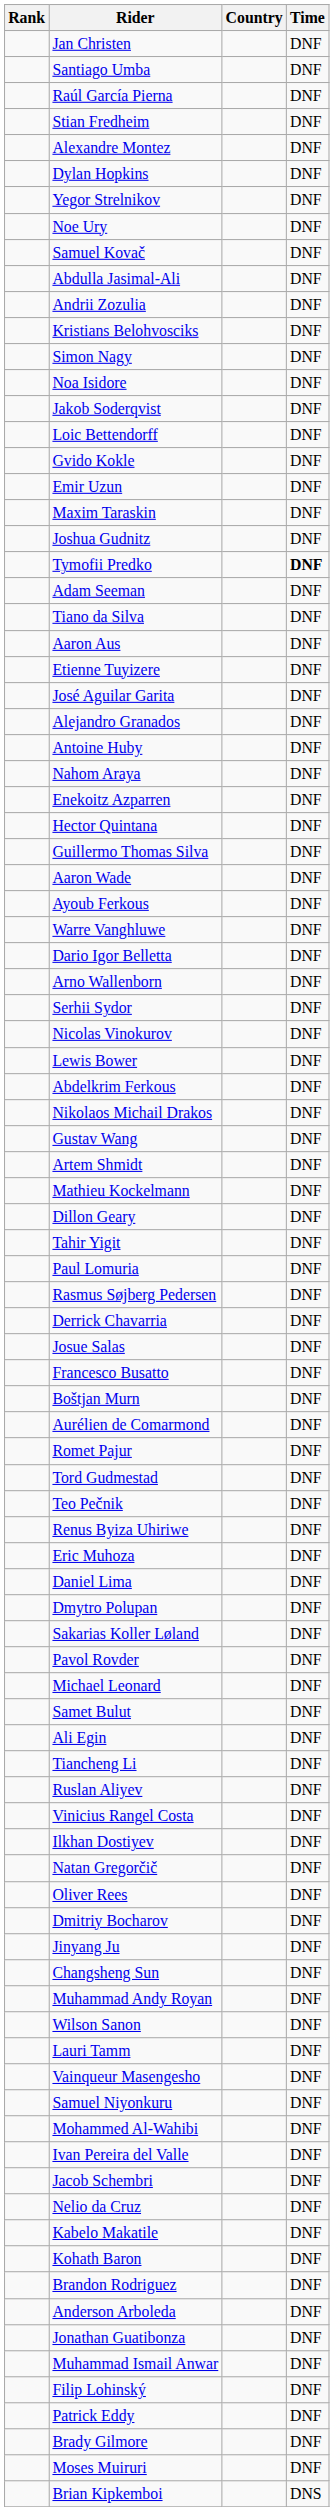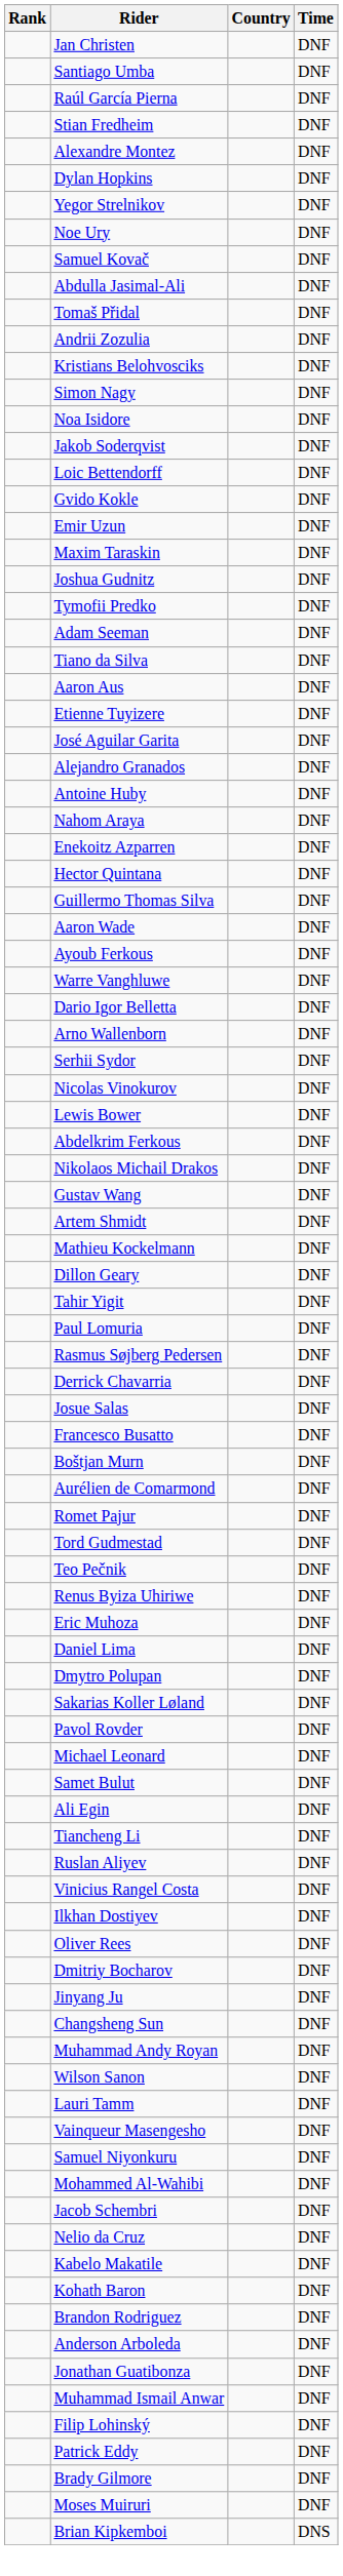 <table class="wikitable sortable" style="font-size:95%; text-align:left;">
 <tr>
 <th>Rank</th>
 <th>Rider</th>
 <th>Country</th>
 <th>Time</th>
 </tr>
 <tr>
 <td></td>
 <td><a href='#'>Jan Christen</a></td>
 <td></td>
 <td>DNF</td>
 </tr>
 <tr>
 <td></td>
 <td><a href='#'>Santiago Umba</a></td>
 <td></td>
 <td>DNF</td>
 </tr>
 <tr>
 <td></td>
 <td><a href='#'>Raúl García Pierna</a></td>
 <td></td>
 <td>DNF</td>
 </tr>
 <tr>
 <td></td>
 <td><a href='#'>Stian Fredheim</a></td>
 <td></td>
 <td>DNF</td>
 </tr>
 <tr>
 <td></td>
 <td><a href='#'>Alexandre Montez</a></td>
 <td></td>
 <td>DNF</td>
 </tr>
 <tr>
 <td></td>
 <td><a href='#'>Dylan Hopkins</a></td>
 <td></td>
 <td>DNF</td>
 </tr>
 <tr>
 <td></td>
 <td><a href='#'>Yegor Strelnikov</a></td>
 <td></td>
 <td>DNF</td>
 </tr>
 <tr>
 <td></td>
 <td><a href='#'>Noe Ury</a></td>
 <td></td>
 <td>DNF</td>
 </tr>
 <tr>
 <td></td>
 <td><a href='#'>Samuel Kovač</a></td>
 <td></td>
 <td>DNF</td>
 </tr>
 <tr>
 <td></td>
 <td><a href='#'>Abdulla Jasimal-Ali</a></td>
 <td></td>
 <td>DNF</td>
 </tr>
 <tr>
 <td></td>
+<td><a href='#'>Tomaš Přidal</a></td>
+<td></td>
+<td>DNF</td>
+</tr>
+<tr>
+<td></td>
 <td><a href='#'>Andrii Zozulia</a></td>
 <td></td>
 <td>DNF</td>
 </tr>
 <tr>
 <td></td>
 <td><a href='#'>Kristians Belohvosciks</a></td>
 <td></td>
 <td>DNF</td>
 </tr>
 <tr>
 <td></td>
 <td><a href='#'>Simon Nagy</a></td>
 <td></td>
 <td>DNF</td>
 </tr>
 <tr>
 <td></td>
 <td><a href='#'>Noa Isidore</a></td>
 <td></td>
 <td>DNF</td>
 </tr>
 <tr>
 <td></td>
 <td><a href='#'>Jakob Soderqvist</a></td>
 <td></td>
 <td>DNF</td>
 </tr>
 <tr>
 <td></td>
 <td><a href='#'>Loic Bettendorff</a></td>
 <td></td>
 <td>DNF</td>
 </tr>
 <tr>
 <td></td>
 <td><a href='#'>Gvido Kokle</a></td>
 <td></td>
 <td>DNF</td>
 </tr>
 <tr>
 <td></td>
 <td><a href='#'>Emir Uzun</a></td>
 <td></td>
 <td>DNF</td>
 </tr>
 <tr>
 <td></td>
 <td><a href='#'>Maxim Taraskin</a></td>
 <td></td>
 <td>DNF</td>
 </tr>
 <tr>
 <td></td>
 <td><a href='#'>Joshua Gudnitz</a></td>
 <td></td>
 <td>DNF</td>
 </tr>
 <tr>
 <td></td>
 <td><a href='#'>Tymofii Predko</a></td>
 <td></td>
-<td><strong>DNF</strong></td>
+<td>DNF</td>
 </tr>
 <tr>
 <td></td>
 <td><a href='#'>Adam Seeman</a></td>
 <td></td>
 <td>DNF</td>
 </tr>
 <tr>
 <td></td>
 <td><a href='#'>Tiano da Silva</a></td>
 <td></td>
 <td>DNF</td>
 </tr>
 <tr>
 <td></td>
 <td><a href='#'>Aaron Aus</a></td>
 <td></td>
 <td>DNF</td>
 </tr>
 <tr>
 <td></td>
 <td><a href='#'>Etienne Tuyizere</a></td>
 <td></td>
 <td>DNF</td>
 </tr>
 <tr>
 <td></td>
 <td><a href='#'>José Aguilar Garita</a></td>
 <td></td>
 <td>DNF</td>
 </tr>
 <tr>
 <td></td>
 <td><a href='#'>Alejandro Granados</a></td>
 <td></td>
 <td>DNF</td>
 </tr>
 <tr>
 <td></td>
 <td><a href='#'>Antoine Huby</a></td>
 <td></td>
 <td>DNF</td>
 </tr>
 <tr>
 <td></td>
 <td><a href='#'>Nahom Araya</a></td>
 <td></td>
 <td>DNF</td>
 </tr>
 <tr>
 <td></td>
 <td><a href='#'>Enekoitz Azparren</a></td>
 <td></td>
 <td>DNF</td>
 </tr>
 <tr>
 <td></td>
 <td><a href='#'>Hector Quintana</a></td>
 <td></td>
 <td>DNF</td>
 </tr>
 <tr>
 <td></td>
 <td><a href='#'>Guillermo Thomas Silva</a></td>
 <td></td>
 <td>DNF</td>
 </tr>
 <tr>
 <td></td>
 <td><a href='#'>Aaron Wade</a></td>
 <td></td>
 <td>DNF</td>
 </tr>
 <tr>
 <td></td>
 <td><a href='#'>Ayoub Ferkous</a></td>
 <td></td>
 <td>DNF</td>
 </tr>
 <tr>
 <td></td>
 <td><a href='#'>Warre Vanghluwe</a></td>
 <td></td>
 <td>DNF</td>
 </tr>
 <tr>
 <td></td>
 <td><a href='#'>Dario Igor Belletta</a></td>
 <td></td>
 <td>DNF</td>
 </tr>
 <tr>
 <td></td>
 <td><a href='#'>Arno Wallenborn</a></td>
 <td></td>
 <td>DNF</td>
 </tr>
 <tr>
 <td></td>
 <td><a href='#'>Serhii Sydor</a></td>
 <td></td>
 <td>DNF</td>
 </tr>
 <tr>
 <td></td>
 <td><a href='#'>Nicolas Vinokurov</a></td>
 <td></td>
 <td>DNF</td>
 </tr>
 <tr>
 <td></td>
 <td><a href='#'>Lewis Bower</a></td>
 <td></td>
 <td>DNF</td>
 </tr>
 <tr>
 <td></td>
 <td><a href='#'>Abdelkrim Ferkous</a></td>
 <td></td>
 <td>DNF</td>
 </tr>
 <tr>
 <td></td>
 <td><a href='#'>Nikolaos Michail Drakos</a></td>
 <td></td>
 <td>DNF</td>
 </tr>
 <tr>
 <td></td>
 <td><a href='#'>Gustav Wang</a></td>
 <td></td>
 <td>DNF</td>
 </tr>
 <tr>
 <td></td>
 <td><a href='#'>Artem Shmidt</a></td>
 <td></td>
 <td>DNF</td>
 </tr>
 <tr>
 <td></td>
 <td><a href='#'>Mathieu Kockelmann</a></td>
 <td></td>
 <td>DNF</td>
 </tr>
 <tr>
 <td></td>
 <td><a href='#'>Dillon Geary</a></td>
 <td></td>
 <td>DNF</td>
 </tr>
 <tr>
 <td></td>
 <td><a href='#'>Tahir Yigit</a></td>
 <td></td>
 <td>DNF</td>
 </tr>
 <tr>
 <td></td>
 <td><a href='#'>Paul Lomuria</a></td>
 <td></td>
 <td>DNF</td>
 </tr>
 <tr>
 <td></td>
 <td><a href='#'>Rasmus Søjberg Pedersen</a></td>
 <td></td>
 <td>DNF</td>
 </tr>
 <tr>
 <td></td>
 <td><a href='#'>Derrick Chavarria</a></td>
 <td></td>
 <td>DNF</td>
 </tr>
 <tr>
 <td></td>
 <td><a href='#'>Josue Salas</a></td>
 <td></td>
 <td>DNF</td>
 </tr>
 <tr>
 <td></td>
 <td><a href='#'>Francesco Busatto</a></td>
 <td></td>
 <td>DNF</td>
 </tr>
 <tr>
 <td></td>
 <td><a href='#'>Boštjan Murn</a></td>
 <td></td>
 <td>DNF</td>
 </tr>
 <tr>
 <td></td>
 <td><a href='#'>Aurélien de Comarmond</a></td>
 <td></td>
 <td>DNF</td>
 </tr>
 <tr>
 <td></td>
 <td><a href='#'>Romet Pajur</a></td>
 <td></td>
 <td>DNF</td>
 </tr>
 <tr>
 <td></td>
 <td><a href='#'>Tord Gudmestad</a></td>
 <td></td>
 <td>DNF</td>
 </tr>
 <tr>
 <td></td>
 <td><a href='#'>Teo Pečnik</a></td>
 <td></td>
 <td>DNF</td>
 </tr>
 <tr>
 <td></td>
 <td><a href='#'>Renus Byiza Uhiriwe</a></td>
 <td></td>
 <td>DNF</td>
 </tr>
 <tr>
 <td></td>
 <td><a href='#'>Eric Muhoza</a></td>
 <td></td>
 <td>DNF</td>
 </tr>
 <tr>
 <td></td>
 <td><a href='#'>Daniel Lima</a></td>
 <td></td>
 <td>DNF</td>
 </tr>
 <tr>
 <td></td>
 <td><a href='#'>Dmytro Polupan</a></td>
 <td></td>
 <td>DNF</td>
 </tr>
 <tr>
 <td></td>
 <td><a href='#'>Sakarias Koller Løland</a></td>
 <td></td>
 <td>DNF</td>
 </tr>
 <tr>
 <td></td>
 <td><a href='#'>Pavol Rovder</a></td>
 <td></td>
 <td>DNF</td>
 </tr>
 <tr>
 <td></td>
 <td><a href='#'>Michael Leonard</a></td>
 <td></td>
 <td>DNF</td>
 </tr>
 <tr>
 <td></td>
 <td><a href='#'>Samet Bulut</a></td>
 <td></td>
 <td>DNF</td>
 </tr>
 <tr>
 <td></td>
 <td><a href='#'>Ali Egin</a></td>
 <td></td>
 <td>DNF</td>
 </tr>
 <tr>
 <td></td>
 <td><a href='#'>Tiancheng Li</a></td>
 <td></td>
 <td>DNF</td>
 </tr>
 <tr>
 <td></td>
 <td><a href='#'>Ruslan Aliyev</a></td>
 <td></td>
 <td>DNF</td>
 </tr>
 <tr>
 <td></td>
 <td><a href='#'>Vinicius Rangel Costa</a></td>
 <td></td>
 <td>DNF</td>
 </tr>
 <tr>
 <td></td>
 <td><a href='#'>Ilkhan Dostiyev</a></td>
 <td></td>
 <td>DNF</td>
 </tr>
 <tr>
 <td></td>
-<td><a href='#'>Natan Gregorčič</a></td>
-<td></td>
-<td>DNF</td>
-</tr>
-<tr>
-<td></td>
 <td><a href='#'>Oliver Rees</a></td>
 <td></td>
 <td>DNF</td>
 </tr>
 <tr>
 <td></td>
 <td><a href='#'>Dmitriy Bocharov</a></td>
 <td></td>
 <td>DNF</td>
 </tr>
 <tr>
 <td></td>
 <td><a href='#'>Jinyang Ju</a></td>
 <td></td>
 <td>DNF</td>
 </tr>
 <tr>
 <td></td>
 <td><a href='#'>Changsheng Sun</a></td>
 <td></td>
 <td>DNF</td>
 </tr>
 <tr>
 <td></td>
 <td><a href='#'>Muhammad Andy Royan</a></td>
 <td></td>
 <td>DNF</td>
 </tr>
 <tr>
 <td></td>
 <td><a href='#'>Wilson Sanon</a></td>
 <td></td>
 <td>DNF</td>
 </tr>
 <tr>
 <td></td>
 <td><a href='#'>Lauri Tamm</a></td>
 <td></td>
 <td>DNF</td>
 </tr>
 <tr>
 <td></td>
 <td><a href='#'>Vainqueur Masengesho</a></td>
 <td></td>
 <td>DNF</td>
 </tr>
 <tr>
 <td></td>
 <td><a href='#'>Samuel Niyonkuru</a></td>
 <td></td>
 <td>DNF</td>
 </tr>
 <tr>
 <td></td>
 <td><a href='#'>Mohammed Al-Wahibi</a></td>
-<td></td>
-<td>DNF</td>
-</tr>
-<tr>
-<td></td>
-<td><a href='#'>Ivan Pereira del Valle</a></td>
 <td></td>
 <td>DNF</td>
 </tr>
 <tr>
 <td></td>
 <td><a href='#'>Jacob Schembri</a></td>
 <td></td>
 <td>DNF</td>
 </tr>
 <tr>
 <td></td>
 <td><a href='#'>Nelio da Cruz</a></td>
 <td></td>
 <td>DNF</td>
 </tr>
 <tr>
 <td></td>
 <td><a href='#'>Kabelo Makatile</a></td>
 <td></td>
 <td>DNF</td>
 </tr>
 <tr>
 <td></td>
 <td><a href='#'>Kohath Baron</a></td>
 <td></td>
 <td>DNF</td>
 </tr>
 <tr>
 <td></td>
 <td><a href='#'>Brandon Rodriguez</a></td>
 <td></td>
 <td>DNF</td>
 </tr>
 <tr>
 <td></td>
 <td><a href='#'>Anderson Arboleda</a></td>
 <td></td>
 <td>DNF</td>
 </tr>
 <tr>
 <td></td>
 <td><a href='#'>Jonathan Guatibonza</a></td>
 <td></td>
 <td>DNF</td>
 </tr>
 <tr>
 <td></td>
 <td><a href='#'>Muhammad Ismail Anwar</a></td>
 <td></td>
 <td>DNF</td>
 </tr>
 <tr>
 <td></td>
 <td><a href='#'>Filip Lohinský</a></td>
 <td></td>
 <td>DNF</td>
 </tr>
 <tr>
 <td></td>
 <td><a href='#'>Patrick Eddy</a></td>
 <td></td>
 <td>DNF</td>
 </tr>
 <tr>
 <td></td>
 <td><a href='#'>Brady Gilmore</a></td>
 <td></td>
 <td>DNF</td>
 </tr>
 <tr>
 <td></td>
 <td><a href='#'>Moses Muiruri</a></td>
 <td></td>
 <td>DNF</td>
 </tr>
 <tr>
 <td></td>
 <td><a href='#'>Brian Kipkemboi</a></td>
 <td></td>
 <td>DNS</td>
 </tr>
 </table>
